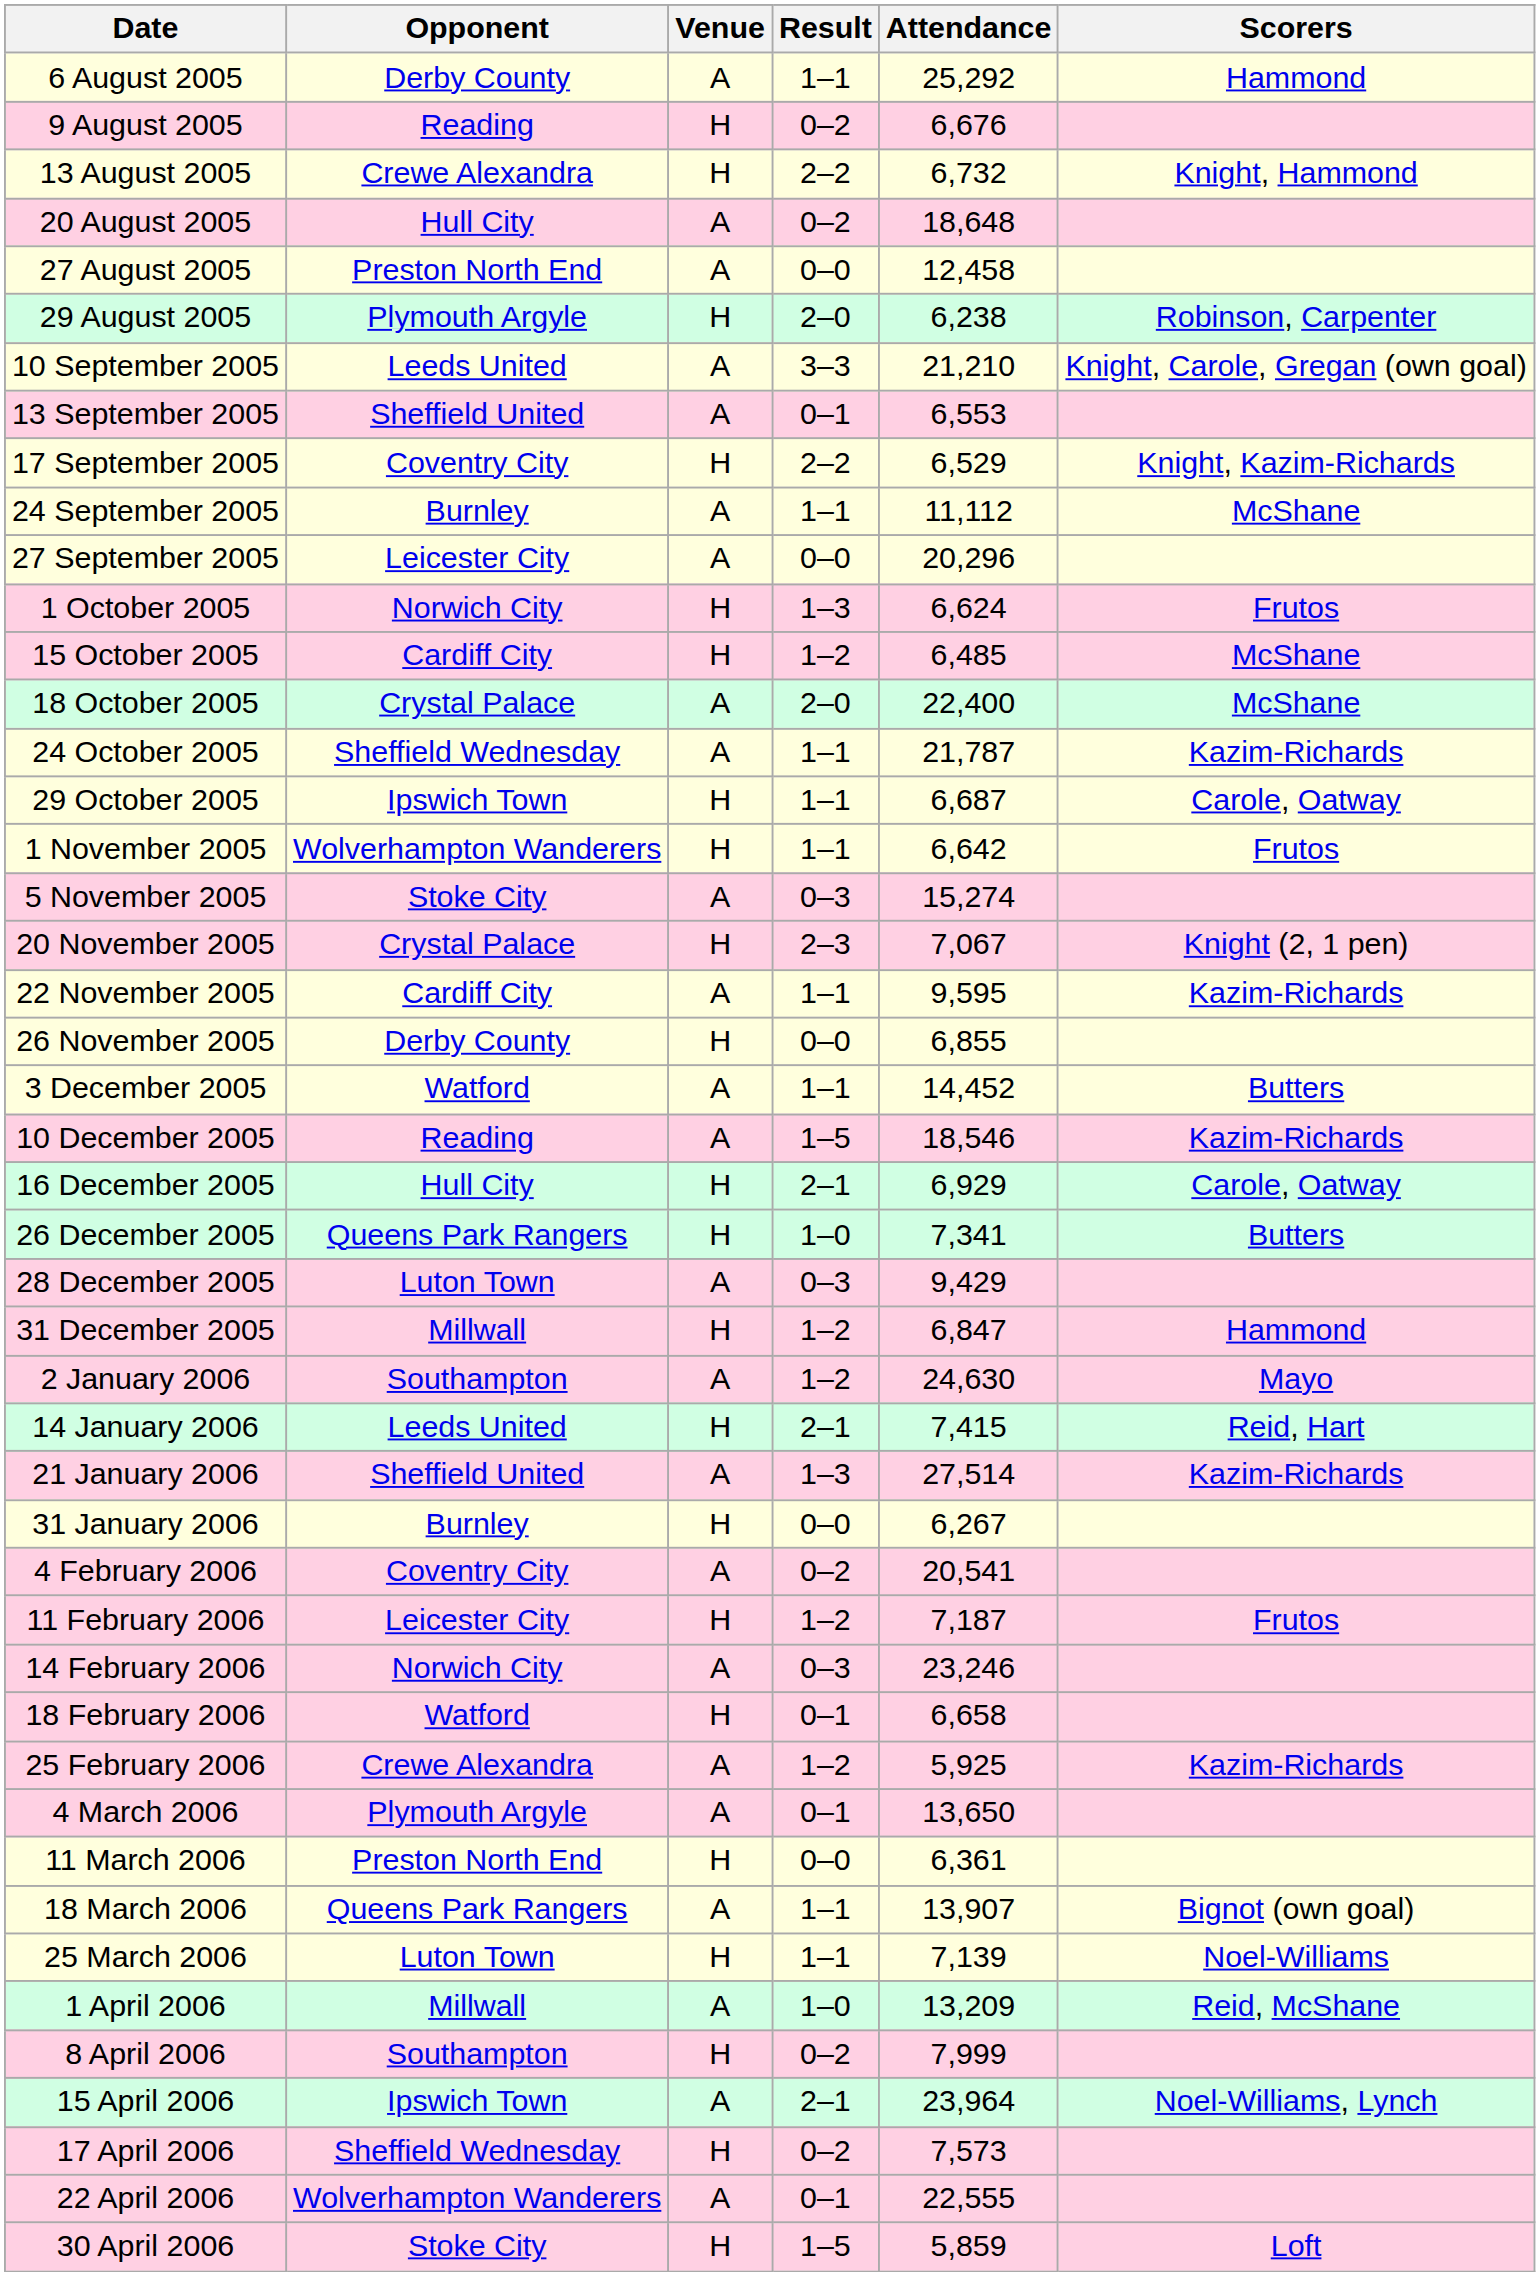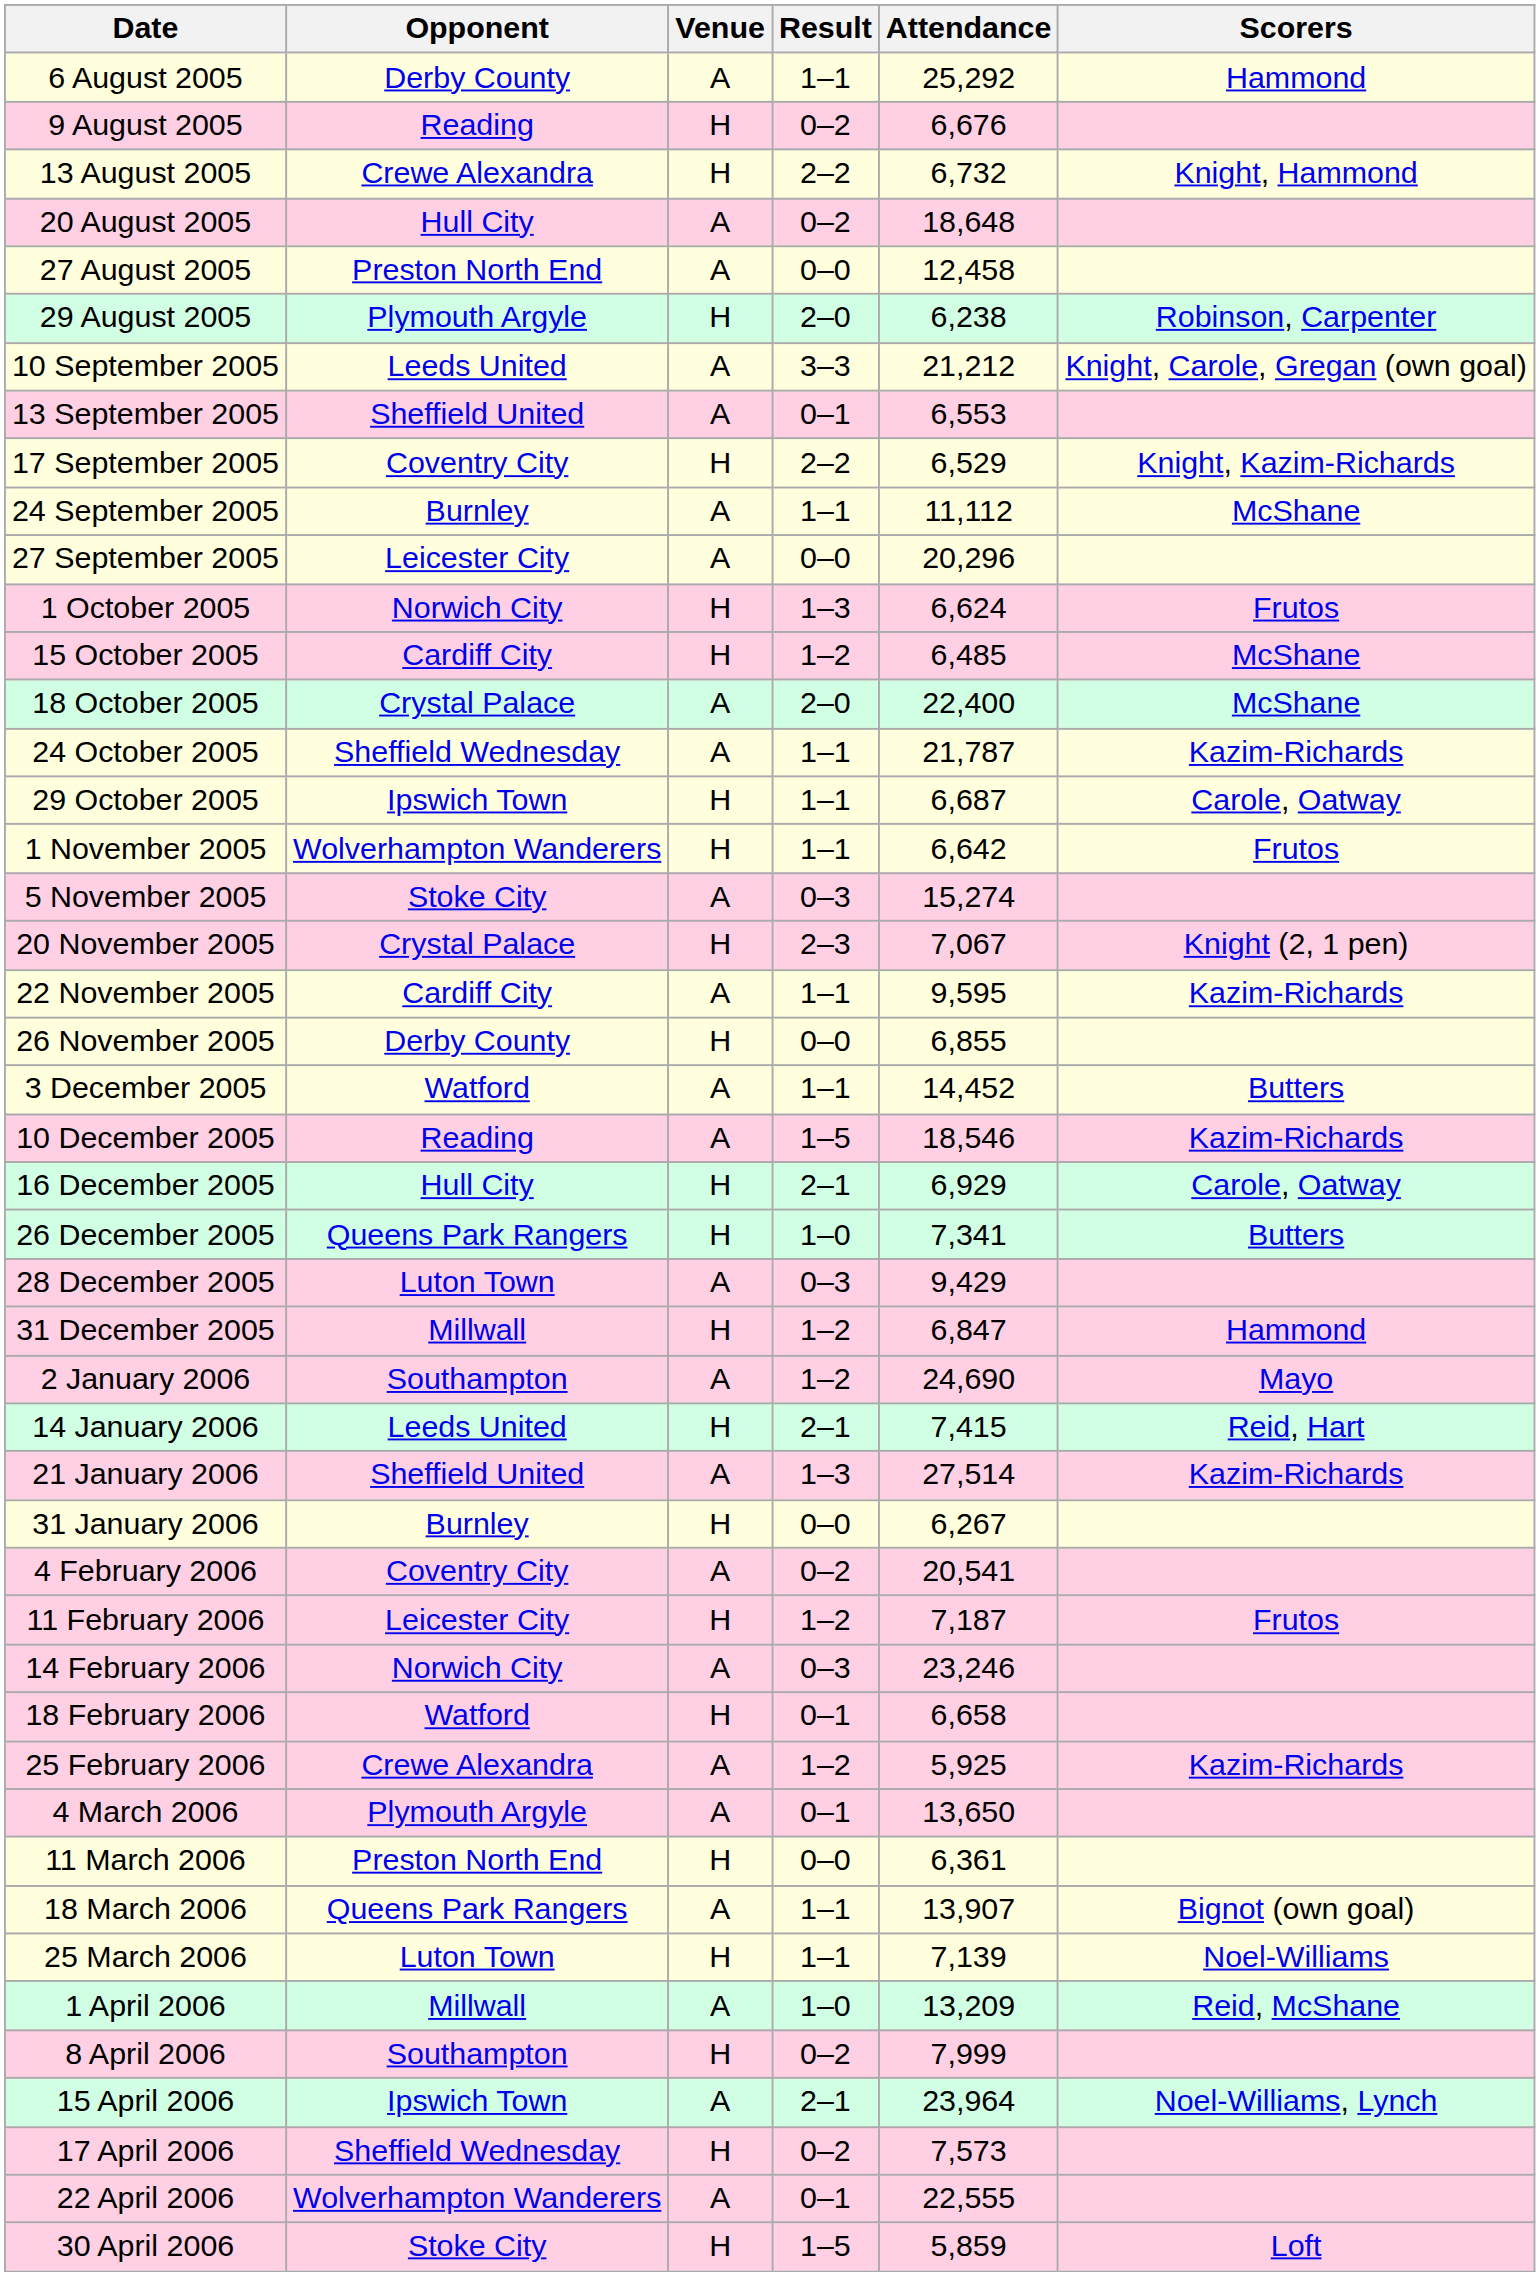 <table class="wikitable sortable" style="font-size:100%; text-align:center">
 <tr>
 <th>Date</th>
 <th>Opponent</th>
 <th>Venue</th>
 <th>Result</th>
 <th>Attendance</th>
 <th>Scorers</th>
 </tr>
 <tr style="background-color: #ffffdd;">
 <td>6 August 2005</td>
 <td><a href='#'>Derby County</a></td>
 <td>A</td>
 <td>1–1</td>
 <td>25,292</td>
 <td><a href='#'>Hammond</a></td>
 </tr>
 <tr style="background-color: #ffd0e3;">
 <td>9 August 2005</td>
 <td><a href='#'>Reading</a></td>
 <td>H</td>
 <td>0–2</td>
 <td>6,676</td>
 <td></td>
 </tr>
 <tr style="background-color: #ffffdd;">
 <td>13 August 2005</td>
 <td><a href='#'>Crewe Alexandra</a></td>
 <td>H</td>
 <td>2–2</td>
 <td>6,732</td>
 <td><a href='#'>Knight</a>, <a href='#'>Hammond</a></td>
 </tr>
 <tr style="background-color: #ffd0e3;">
 <td>20 August 2005</td>
 <td><a href='#'>Hull City</a></td>
 <td>A</td>
 <td>0–2</td>
 <td>18,648</td>
 <td></td>
 </tr>
 <tr style="background-color: #ffffdd;">
 <td>27 August 2005</td>
 <td><a href='#'>Preston North End</a></td>
 <td>A</td>
 <td>0–0</td>
 <td>12,458</td>
 <td></td>
 </tr>
 <tr style="background-color: #d0ffe3;">
 <td>29 August 2005</td>
 <td><a href='#'>Plymouth Argyle</a></td>
 <td>H</td>
 <td>2–0</td>
 <td>6,238</td>
 <td><a href='#'>Robinson</a>, <a href='#'>Carpenter</a></td>
 </tr>
 <tr style="background-color: #ffffdd;">
 <td>10 September 2005</td>
 <td><a href='#'>Leeds United</a></td>
 <td>A</td>
 <td>3–3</td>
-<td>21,210</td>
+<td>21,212</td>
 <td><a href='#'>Knight</a>, <a href='#'>Carole</a>, <a href='#'>Gregan</a> (own goal)</td>
 </tr>
 <tr style="background-color: #ffd0e3;">
 <td>13 September 2005</td>
 <td><a href='#'>Sheffield United</a></td>
 <td>A</td>
 <td>0–1</td>
 <td>6,553</td>
 <td></td>
 </tr>
 <tr style="background-color: #ffffdd;">
 <td>17 September 2005</td>
 <td><a href='#'>Coventry City</a></td>
 <td>H</td>
 <td>2–2</td>
 <td>6,529</td>
 <td><a href='#'>Knight</a>, <a href='#'>Kazim-Richards</a></td>
 </tr>
 <tr style="background-color: #ffffdd;">
 <td>24 September 2005</td>
 <td><a href='#'>Burnley</a></td>
 <td>A</td>
 <td>1–1</td>
 <td>11,112</td>
 <td><a href='#'>McShane</a></td>
 </tr>
 <tr style="background-color: #ffffdd;">
 <td>27 September 2005</td>
 <td><a href='#'>Leicester City</a></td>
 <td>A</td>
 <td>0–0</td>
 <td>20,296</td>
 <td></td>
 </tr>
 <tr style="background-color: #ffd0e3;">
 <td>1 October 2005</td>
 <td><a href='#'>Norwich City</a></td>
 <td>H</td>
 <td>1–3</td>
 <td>6,624</td>
 <td><a href='#'>Frutos</a></td>
 </tr>
 <tr style="background-color: #ffd0e3;">
 <td>15 October 2005</td>
 <td><a href='#'>Cardiff City</a></td>
 <td>H</td>
 <td>1–2</td>
 <td>6,485</td>
 <td><a href='#'>McShane</a></td>
 </tr>
 <tr style="background-color: #d0ffe3;">
 <td>18 October 2005</td>
 <td><a href='#'>Crystal Palace</a></td>
 <td>A</td>
 <td>2–0</td>
 <td>22,400</td>
 <td><a href='#'>McShane</a></td>
 </tr>
 <tr style="background-color: #ffffdd;">
 <td>24 October 2005</td>
 <td><a href='#'>Sheffield Wednesday</a></td>
 <td>A</td>
 <td>1–1</td>
 <td>21,787</td>
 <td><a href='#'>Kazim-Richards</a></td>
 </tr>
 <tr style="background-color: #ffffdd;">
 <td>29 October 2005</td>
 <td><a href='#'>Ipswich Town</a></td>
 <td>H</td>
 <td>1–1</td>
 <td>6,687</td>
 <td><a href='#'>Carole</a>, <a href='#'>Oatway</a></td>
 </tr>
 <tr style="background-color: #ffffdd;">
 <td>1 November 2005</td>
 <td><a href='#'>Wolverhampton Wanderers</a></td>
 <td>H</td>
 <td>1–1</td>
 <td>6,642</td>
 <td><a href='#'>Frutos</a></td>
 </tr>
 <tr style="background-color: #ffd0e3;">
 <td>5 November 2005</td>
 <td><a href='#'>Stoke City</a></td>
 <td>A</td>
 <td>0–3</td>
 <td>15,274</td>
 <td></td>
 </tr>
 <tr style="background-color: #ffd0e3;">
 <td>20 November 2005</td>
 <td><a href='#'>Crystal Palace</a></td>
 <td>H</td>
 <td>2–3</td>
 <td>7,067</td>
 <td><a href='#'>Knight</a> (2, 1 pen)</td>
 </tr>
 <tr style="background-color: #ffffdd;">
 <td>22 November 2005</td>
 <td><a href='#'>Cardiff City</a></td>
 <td>A</td>
 <td>1–1</td>
 <td>9,595</td>
 <td><a href='#'>Kazim-Richards</a></td>
 </tr>
 <tr style="background-color: #ffffdd;">
 <td>26 November 2005</td>
 <td><a href='#'>Derby County</a></td>
 <td>H</td>
 <td>0–0</td>
 <td>6,855</td>
 <td></td>
 </tr>
 <tr style="background-color: #ffffdd;">
 <td>3 December 2005</td>
 <td><a href='#'>Watford</a></td>
 <td>A</td>
 <td>1–1</td>
 <td>14,452</td>
 <td><a href='#'>Butters</a></td>
 </tr>
 <tr style="background-color: #ffd0e3;">
 <td>10 December 2005</td>
 <td><a href='#'>Reading</a></td>
 <td>A</td>
 <td>1–5</td>
 <td>18,546</td>
 <td><a href='#'>Kazim-Richards</a></td>
 </tr>
 <tr style="background-color: #d0ffe3;">
 <td>16 December 2005</td>
 <td><a href='#'>Hull City</a></td>
 <td>H</td>
 <td>2–1</td>
 <td>6,929</td>
 <td><a href='#'>Carole</a>, <a href='#'>Oatway</a></td>
 </tr>
 <tr style="background-color: #d0ffe3;">
 <td>26 December 2005</td>
 <td><a href='#'>Queens Park Rangers</a></td>
 <td>H</td>
 <td>1–0</td>
 <td>7,341</td>
 <td><a href='#'>Butters</a></td>
 </tr>
 <tr style="background-color: #ffd0e3;">
 <td>28 December 2005</td>
 <td><a href='#'>Luton Town</a></td>
 <td>A</td>
 <td>0–3</td>
 <td>9,429</td>
 <td></td>
 </tr>
 <tr style="background-color: #ffd0e3;">
 <td>31 December 2005</td>
 <td><a href='#'>Millwall</a></td>
 <td>H</td>
 <td>1–2</td>
 <td>6,847</td>
 <td><a href='#'>Hammond</a></td>
 </tr>
 <tr style="background-color: #ffd0e3;">
 <td>2 January 2006</td>
 <td><a href='#'>Southampton</a></td>
 <td>A</td>
 <td>1–2</td>
-<td>24,630</td>
+<td>24,690</td>
 <td><a href='#'>Mayo</a></td>
 </tr>
 <tr style="background-color: #d0ffe3;">
 <td>14 January 2006</td>
 <td><a href='#'>Leeds United</a></td>
 <td>H</td>
 <td>2–1</td>
 <td>7,415</td>
 <td><a href='#'>Reid</a>, <a href='#'>Hart</a></td>
 </tr>
 <tr style="background-color: #ffd0e3;">
 <td>21 January 2006</td>
 <td><a href='#'>Sheffield United</a></td>
 <td>A</td>
 <td>1–3</td>
 <td>27,514</td>
 <td><a href='#'>Kazim-Richards</a></td>
 </tr>
 <tr style="background-color: #ffffdd;">
 <td>31 January 2006</td>
 <td><a href='#'>Burnley</a></td>
 <td>H</td>
 <td>0–0</td>
 <td>6,267</td>
 <td></td>
 </tr>
 <tr style="background-color: #ffd0e3;">
 <td>4 February 2006</td>
 <td><a href='#'>Coventry City</a></td>
 <td>A</td>
 <td>0–2</td>
 <td>20,541</td>
 <td></td>
 </tr>
 <tr style="background-color: #ffd0e3;">
 <td>11 February 2006</td>
 <td><a href='#'>Leicester City</a></td>
 <td>H</td>
 <td>1–2</td>
 <td>7,187</td>
 <td><a href='#'>Frutos</a></td>
 </tr>
 <tr style="background-color: #ffd0e3;">
 <td>14 February 2006</td>
 <td><a href='#'>Norwich City</a></td>
 <td>A</td>
 <td>0–3</td>
 <td>23,246</td>
 <td></td>
 </tr>
 <tr style="background-color: #ffd0e3;">
 <td>18 February 2006</td>
 <td><a href='#'>Watford</a></td>
 <td>H</td>
 <td>0–1</td>
 <td>6,658</td>
 <td></td>
 </tr>
 <tr style="background-color: #ffd0e3;">
 <td>25 February 2006</td>
 <td><a href='#'>Crewe Alexandra</a></td>
 <td>A</td>
 <td>1–2</td>
 <td>5,925</td>
 <td><a href='#'>Kazim-Richards</a></td>
 </tr>
 <tr style="background-color: #ffd0e3;">
 <td>4 March 2006</td>
 <td><a href='#'>Plymouth Argyle</a></td>
 <td>A</td>
 <td>0–1</td>
 <td>13,650</td>
 <td></td>
 </tr>
 <tr style="background-color: #ffffdd;">
 <td>11 March 2006</td>
 <td><a href='#'>Preston North End</a></td>
 <td>H</td>
 <td>0–0</td>
 <td>6,361</td>
 <td></td>
 </tr>
 <tr style="background-color: #ffffdd;">
 <td>18 March 2006</td>
 <td><a href='#'>Queens Park Rangers</a></td>
 <td>A</td>
 <td>1–1</td>
 <td>13,907</td>
 <td><a href='#'>Bignot</a> (own goal)</td>
 </tr>
 <tr style="background-color: #ffffdd;">
 <td>25 March 2006</td>
 <td><a href='#'>Luton Town</a></td>
 <td>H</td>
 <td>1–1</td>
 <td>7,139</td>
 <td><a href='#'>Noel-Williams</a></td>
 </tr>
 <tr style="background-color: #d0ffe3;">
 <td>1 April 2006</td>
 <td><a href='#'>Millwall</a></td>
 <td>A</td>
 <td>1–0</td>
 <td>13,209</td>
 <td><a href='#'>Reid</a>, <a href='#'>McShane</a></td>
 </tr>
 <tr style="background-color: #ffd0e3;">
 <td>8 April 2006</td>
 <td><a href='#'>Southampton</a></td>
 <td>H</td>
 <td>0–2</td>
 <td>7,999</td>
 <td></td>
 </tr>
 <tr style="background-color: #d0ffe3;">
 <td>15 April 2006</td>
 <td><a href='#'>Ipswich Town</a></td>
 <td>A</td>
 <td>2–1</td>
 <td>23,964</td>
 <td><a href='#'>Noel-Williams</a>, <a href='#'>Lynch</a></td>
 </tr>
 <tr style="background-color: #ffd0e3;">
 <td>17 April 2006</td>
 <td><a href='#'>Sheffield Wednesday</a></td>
 <td>H</td>
 <td>0–2</td>
 <td>7,573</td>
 <td></td>
 </tr>
 <tr style="background-color: #ffd0e3;">
 <td>22 April 2006</td>
 <td><a href='#'>Wolverhampton Wanderers</a></td>
 <td>A</td>
 <td>0–1</td>
 <td>22,555</td>
 <td></td>
 </tr>
 <tr style="background-color: #ffd0e3;">
 <td>30 April 2006</td>
 <td><a href='#'>Stoke City</a></td>
 <td>H</td>
 <td>1–5</td>
 <td>5,859</td>
 <td><a href='#'>Loft</a></td>
 </tr>
 </table>
